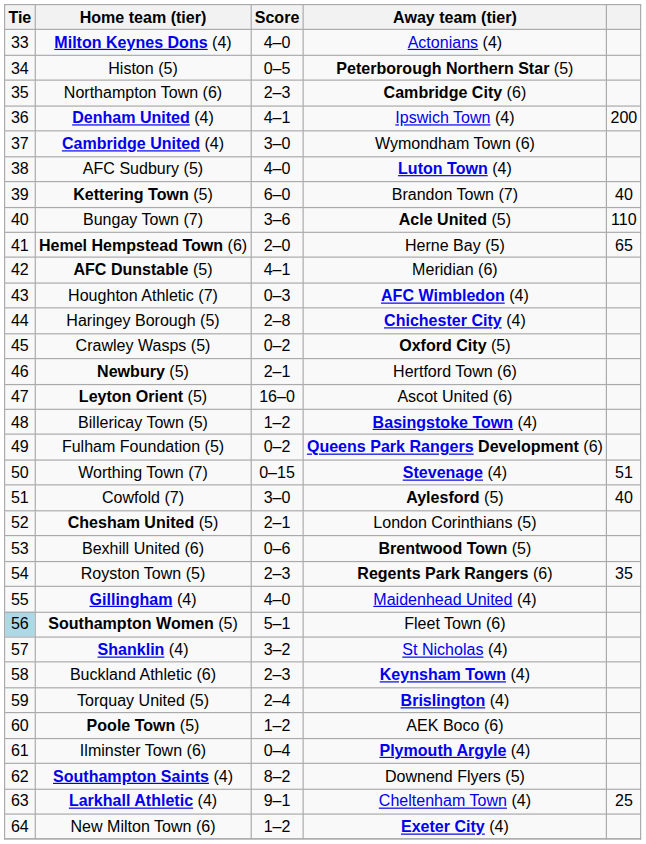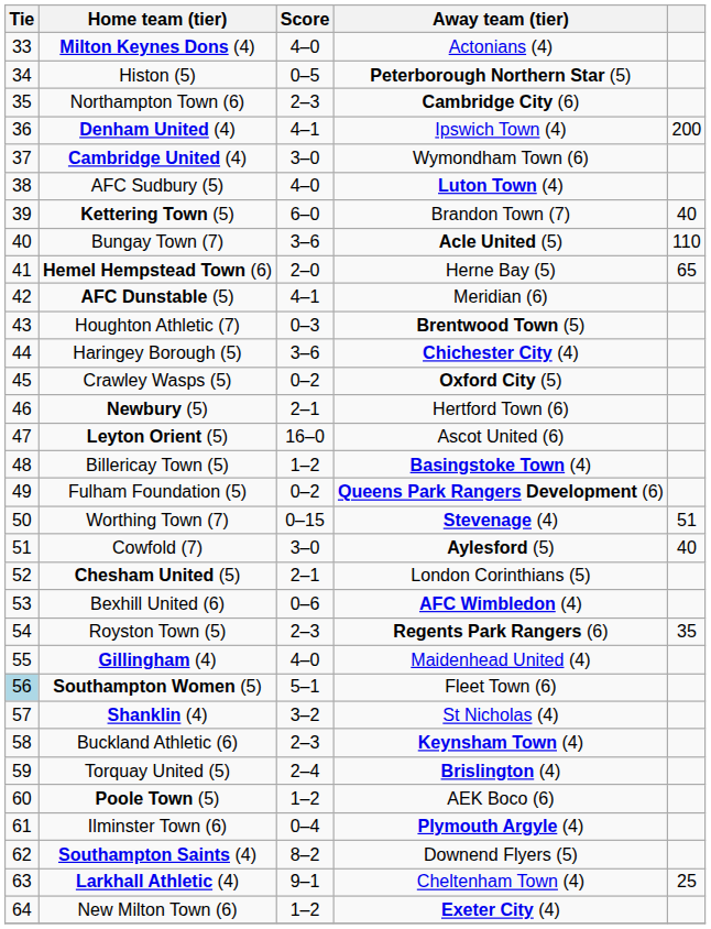 <table class="wikitable" style="text-align:center; font-size:85%">
 <tr>
 <th>Tie</th>
 <th>Home team (tier)</th>
 <th>Score</th>
 <th>Away team (tier)</th>
 <th></th>
 </tr>
 <tr>
 <td>33</td>
 <td><strong><a href='#'>Milton Keynes Dons</a></strong> (4)</td>
 <td>4–0</td>
 <td><a href='#'>Actonians</a> (4)</td>
 <td></td>
 </tr>
 <tr>
 <td>34</td>
 <td>Histon (5)</td>
 <td>0–5</td>
 <td><strong>Peterborough Northern Star</strong> (5)</td>
 <td></td>
 </tr>
 <tr>
 <td>35</td>
 <td>Northampton Town (6)</td>
 <td>2–3</td>
 <td><strong>Cambridge City</strong> (6)</td>
 <td></td>
 </tr>
 <tr>
 <td>36</td>
 <td><strong><a href='#'>Denham United</a></strong> (4)</td>
 <td>4–1</td>
 <td><a href='#'>Ipswich Town</a> (4)</td>
 <td>200</td>
 </tr>
 <tr>
 <td>37</td>
 <td><strong><a href='#'>Cambridge United</a></strong> (4)</td>
 <td>3–0</td>
 <td>Wymondham Town (6)</td>
 <td></td>
 </tr>
 <tr>
 <td>38</td>
 <td>AFC Sudbury (5)</td>
 <td>4–0</td>
 <td><strong><a href='#'>Luton Town</a></strong> (4)</td>
 <td></td>
 </tr>
 <tr>
 <td>39</td>
 <td><strong>Kettering Town</strong> (5)</td>
 <td>6–0</td>
 <td>Brandon Town (7)</td>
 <td>40</td>
 </tr>
 <tr>
 <td>40</td>
 <td>Bungay Town (7)</td>
 <td>3–6</td>
 <td><strong>Acle United</strong> (5)</td>
 <td>110</td>
 </tr>
 <tr>
 <td>41</td>
 <td><strong>Hemel Hempstead Town</strong> (6)</td>
 <td>2–0</td>
 <td>Herne Bay (5)</td>
 <td>65</td>
 </tr>
 <tr>
 <td>42</td>
 <td><strong>AFC Dunstable</strong> (5)</td>
 <td>4–1</td>
 <td>Meridian (6)</td>
 <td></td>
 </tr>
 <tr>
 <td>43</td>
 <td>Houghton Athletic (7)</td>
 <td>0–3</td>
-<td><strong><a href='#'>AFC Wimbledon</a></strong> (4)</td>
+<td><strong>Brentwood Town</strong> (5)</td>
 <td></td>
 </tr>
 <tr>
 <td>44</td>
 <td>Haringey Borough (5)</td>
-<td>2–8</td>
+<td>3–6</td>
 <td><strong><a href='#'>Chichester City</a></strong> (4)</td>
 <td></td>
 </tr>
 <tr>
 <td>45</td>
 <td>Crawley Wasps (5)</td>
 <td>0–2</td>
 <td><strong>Oxford City</strong> (5)</td>
 <td></td>
 </tr>
 <tr>
 <td>46</td>
 <td><strong>Newbury</strong> (5)</td>
 <td>2–1</td>
 <td>Hertford Town (6)</td>
 <td></td>
 </tr>
 <tr>
 <td>47</td>
 <td><strong>Leyton Orient</strong> (5)</td>
 <td>16–0</td>
 <td>Ascot United (6)</td>
 <td></td>
 </tr>
 <tr>
 <td>48</td>
 <td>Billericay Town (5)</td>
 <td>1–2</td>
 <td><strong><a href='#'>Basingstoke Town</a></strong> (4)</td>
 <td></td>
 </tr>
 <tr>
 <td>49</td>
 <td>Fulham Foundation (5)</td>
 <td>0–2</td>
 <td><strong><a href='#'>Queens Park Rangers</a> Development</strong> (6)</td>
 <td></td>
 </tr>
 <tr>
 <td>50</td>
 <td>Worthing Town (7)</td>
 <td>0–15</td>
 <td><strong><a href='#'>Stevenage</a></strong> (4)</td>
 <td>51</td>
 </tr>
 <tr>
 <td>51</td>
 <td>Cowfold (7)</td>
 <td>3–0</td>
 <td><strong>Aylesford</strong> (5)</td>
 <td>40</td>
 </tr>
 <tr>
 <td>52</td>
 <td><strong>Chesham United</strong> (5)</td>
 <td>2–1</td>
 <td>London Corinthians (5)</td>
 <td></td>
 </tr>
 <tr>
 <td>53</td>
 <td>Bexhill United (6)</td>
 <td>0–6</td>
-<td><strong>Brentwood Town</strong> (5)</td>
+<td><strong><a href='#'>AFC Wimbledon</a></strong> (4)</td>
 <td></td>
 </tr>
 <tr>
 <td>54</td>
 <td>Royston Town (5)</td>
 <td>2–3</td>
 <td><strong>Regents Park Rangers</strong> (6)</td>
 <td>35</td>
 </tr>
 <tr>
 <td>55</td>
 <td><strong><a href='#'>Gillingham</a></strong> (4)</td>
 <td>4–0</td>
 <td><a href='#'>Maidenhead United</a> (4)</td>
 <td></td>
 </tr>
 <tr>
 <td style="background: lightblue;">56</td>
 <td><strong>Southampton Women</strong> (5)</td>
 <td>5–1</td>
 <td>Fleet Town (6)</td>
 <td></td>
 </tr>
 <tr>
 <td>57</td>
 <td><strong><a href='#'>Shanklin</a></strong> (4)</td>
 <td>3–2</td>
 <td><a href='#'>St Nicholas</a> (4)</td>
 <td></td>
 </tr>
 <tr>
 <td>58</td>
 <td>Buckland Athletic (6)</td>
 <td>2–3</td>
 <td><strong><a href='#'>Keynsham Town</a></strong> (4)</td>
 <td></td>
 </tr>
 <tr>
 <td>59</td>
 <td>Torquay United (5)</td>
 <td>2–4</td>
 <td><strong><a href='#'>Brislington</a></strong> (4)</td>
 <td></td>
 </tr>
 <tr>
 <td>60</td>
 <td><strong>Poole Town</strong> (5)</td>
 <td>1–2</td>
 <td>AEK Boco (6)</td>
 <td></td>
 </tr>
 <tr>
 <td>61</td>
 <td>Ilminster Town (6)</td>
 <td>0–4</td>
 <td><strong><a href='#'>Plymouth Argyle</a></strong> (4)</td>
 <td></td>
 </tr>
 <tr>
 <td>62</td>
 <td><strong><a href='#'>Southampton Saints</a></strong> (4)</td>
 <td>8–2</td>
 <td>Downend Flyers (5)</td>
 <td></td>
 </tr>
 <tr>
 <td>63</td>
 <td><strong><a href='#'>Larkhall Athletic</a></strong> (4)</td>
 <td>9–1</td>
 <td><a href='#'>Cheltenham Town</a> (4)</td>
 <td>25</td>
 </tr>
 <tr>
 <td>64</td>
 <td>New Milton Town (6)</td>
 <td>1–2</td>
 <td><strong><a href='#'>Exeter City</a></strong> (4)</td>
 <td></td>
 </tr>
 <tr>
 </tr>
 </table>
